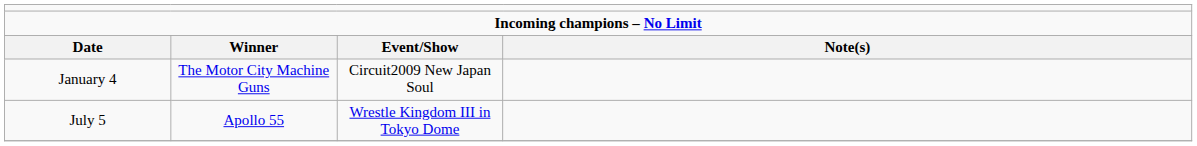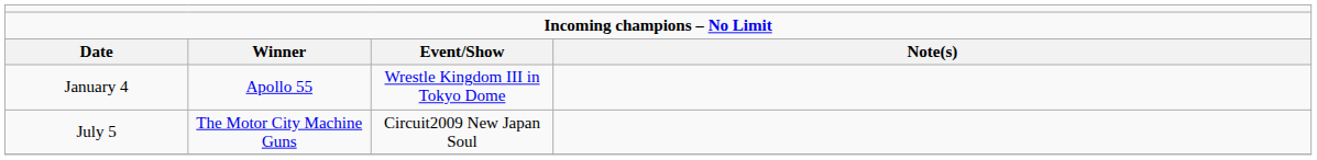 <table class="wikitable" style="text-align:center; width:100%;">
 <tr>
 <td colspan="5"></td>
 </tr>
 <tr>
 <td colspan="5"><strong>Incoming champions – <a href='#'>No Limit</a> </strong></td>
 </tr>
 <tr>
 <th width=14%>Date</th>
 <th width=14%>Winner</th>
 <th width=14%>Event/Show</th>
 <th width=58%>Note(s)</th>
 </tr>
 <tr>
 <td>January 4</td>
+<td><a href='#'>Apollo 55</a><br></td>
+<td><a href='#'>Wrestle Kingdom III in Tokyo Dome</a></td>
+<td align="left"></td>
+</tr>
+<tr>
+<td>July 5</td>
 <td><a href='#'>The Motor City Machine Guns</a><br></td>
 <td>Circuit2009 New Japan Soul</td>
 <td align="left"></td>
 </tr>
 <tr>
-<td>July 5</td>
-<td><a href='#'>Apollo 55</a><br></td>
-<td><a href='#'>Wrestle Kingdom III in Tokyo Dome</a></td>
-<td align="left"></td>
-</tr>
-<tr>
 </tr>
 </table>
